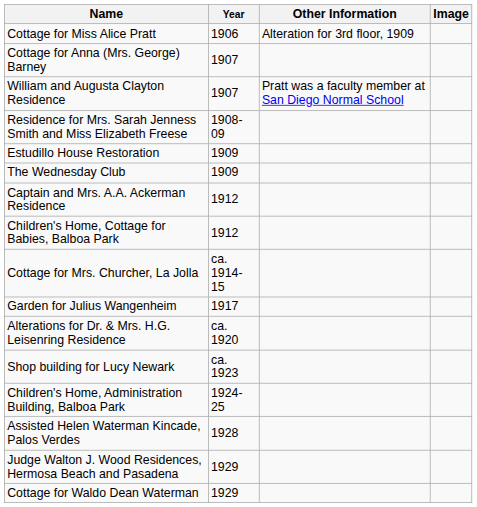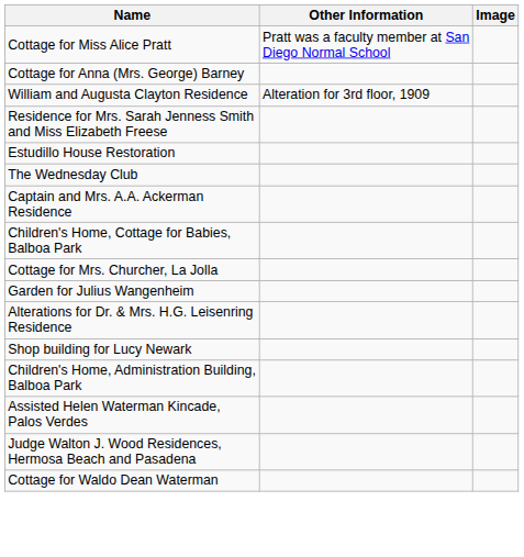 <table class="wikitable sortable" style="text-align: left;">
 <tr>
 <th>Name</th>
-<th><small>Year</small></th>
 <th>Other Information</th>
 <th class="unsortable">Image</th>
 </tr>
 <tr>
 <td>Cottage for Miss Alice Pratt</td>
-<td>1906</td>
-<td>Alteration for 3rd floor, 1909</td>
+<td>Pratt was a faculty member at <a href='#'>San Diego Normal School</a></td>
 <td></td>
 </tr>
 <tr>
 <td>Cottage for Anna (Mrs. George) Barney</td>
-<td>1907</td>
 <td></td>
 <td></td>
 </tr>
 <tr>
 <td>William and Augusta Clayton Residence</td>
-<td>1907</td>
-<td>Pratt was a faculty member at <a href='#'>San Diego Normal School</a></td>
+<td>Alteration for 3rd floor, 1909</td>
 <td></td>
 </tr>
 <tr>
 <td>Residence for Mrs. Sarah Jenness Smith and Miss Elizabeth Freese</td>
-<td>1908-09</td>
 <td></td>
 <td></td>
 </tr>
 <tr>
 <td>Estudillo House Restoration</td>
-<td>1909</td>
 <td></td>
 <td></td>
 </tr>
 <tr>
 <td>The Wednesday Club</td>
-<td>1909</td>
 <td></td>
 <td></td>
 </tr>
 <tr>
 <td>Captain and Mrs. A.A. Ackerman Residence</td>
-<td>1912</td>
 <td></td>
 <td></td>
 </tr>
 <tr>
 <td>Children's Home, Cottage for Babies, Balboa Park</td>
-<td>1912</td>
 <td></td>
 <td></td>
 </tr>
 <tr>
 <td>Cottage for Mrs. Churcher, La Jolla</td>
-<td>ca. 1914-15</td>
 <td></td>
 <td></td>
 </tr>
 <tr>
 <td>Garden for Julius Wangenheim</td>
-<td>1917</td>
 <td></td>
 <td></td>
 </tr>
 <tr>
 <td>Alterations for Dr. & Mrs. H.G. Leisenring Residence</td>
-<td>ca. 1920</td>
 <td></td>
 <td></td>
 </tr>
 <tr>
 <td>Shop building for Lucy Newark</td>
-<td>ca. 1923</td>
 <td></td>
 <td></td>
 </tr>
 <tr>
 <td>Children's Home, Administration Building, Balboa Park</td>
-<td>1924-25</td>
 <td></td>
 <td></td>
 </tr>
 <tr>
 <td>Assisted Helen Waterman Kincade, Palos Verdes</td>
-<td>1928</td>
 <td></td>
 <td></td>
 </tr>
 <tr>
 <td>Judge Walton J. Wood Residences, Hermosa Beach and Pasadena</td>
-<td>1929</td>
 <td></td>
 <td></td>
 </tr>
 <tr>
 <td>Cottage for Waldo Dean Waterman</td>
-<td>1929</td>
 <td></td>
 <td></td>
 </tr>
 </table>
